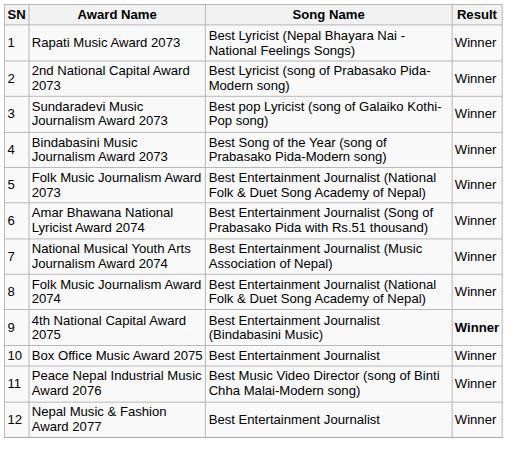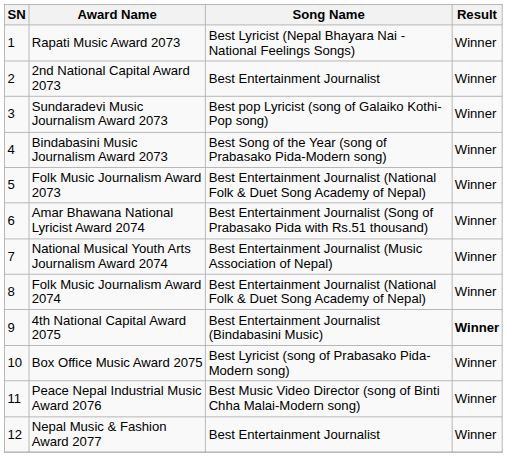 <table class="wikitable">
 <tr>
 <th>SN</th>
 <th>Award Name</th>
 <th>Song Name</th>
 <th>Result</th>
 </tr>
 <tr>
 <td>1</td>
 <td>Rapati Music Award 2073</td>
 <td>Best Lyricist (Nepal Bhayara Nai -National Feelings Songs)</td>
 <td>Winner</td>
 </tr>
 <tr>
 <td>2</td>
 <td>2nd National Capital Award 2073</td>
-<td>Best Lyricist (song of Prabasako Pida-Modern song)</td>
+<td>Best Entertainment Journalist</td>
 <td>Winner</td>
 </tr>
 <tr>
 <td>3</td>
 <td>Sundaradevi Music Journalism Award 2073</td>
 <td>Best pop Lyricist (song of Galaiko Kothi-Pop song)</td>
 <td>Winner</td>
 </tr>
 <tr>
 <td>4</td>
 <td>Bindabasini Music Journalism Award 2073</td>
 <td>Best Song of the Year (song of Prabasako Pida-Modern song)</td>
 <td>Winner</td>
 </tr>
 <tr>
 <td>5</td>
 <td>Folk Music Journalism Award 2073</td>
 <td>Best Entertainment Journalist (National Folk & Duet Song Academy of Nepal)</td>
 <td>Winner</td>
 </tr>
 <tr>
 <td>6</td>
 <td>Amar Bhawana National Lyricist Award 2074</td>
 <td>Best Entertainment Journalist (Song of Prabasako Pida with Rs.51 thousand)</td>
 <td>Winner</td>
 </tr>
 <tr>
 <td>7</td>
 <td>National Musical Youth Arts Journalism Award 2074</td>
 <td>Best Entertainment Journalist (Music Association of Nepal)</td>
 <td>Winner</td>
 </tr>
 <tr>
 <td>8</td>
 <td>Folk Music Journalism Award 2074</td>
 <td>Best Entertainment Journalist (National Folk & Duet Song Academy of Nepal)</td>
 <td>Winner</td>
 </tr>
 <tr>
 <td>9</td>
 <td>4th National Capital Award 2075</td>
 <td>Best Entertainment Journalist (Bindabasini Music)</td>
 <td><strong>Winner</strong></td>
 </tr>
 <tr>
 <td>10</td>
 <td>Box Office Music Award 2075</td>
-<td>Best Entertainment Journalist</td>
+<td>Best Lyricist (song of Prabasako Pida-Modern song)</td>
 <td>Winner</td>
 </tr>
 <tr>
 <td>11</td>
 <td>Peace Nepal Industrial Music Award 2076</td>
 <td>Best Music Video Director (song of Binti Chha Malai-Modern song)</td>
 <td>Winner</td>
 </tr>
 <tr>
 <td>12</td>
 <td>Nepal Music & Fashion Award 2077</td>
 <td>Best Entertainment Journalist</td>
 <td>Winner</td>
 </tr>
 <tr>
 </tr>
 </table>
